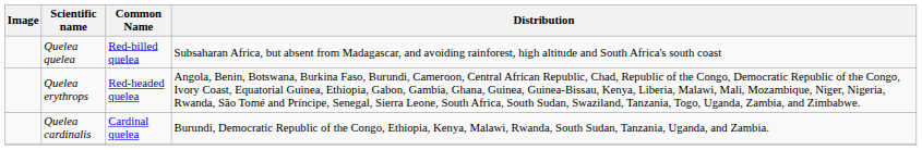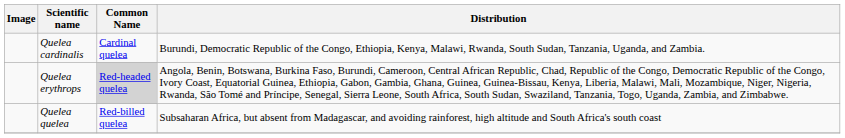 <table class="wikitable">
 <tr>
 <th>Image</th>
 <th>Scientific name</th>
 <th>Common Name</th>
 <th>Distribution</th>
 </tr>
 <tr>
 <td></td>
+<td><em>Quelea cardinalis</em></td>
+<td><a href='#'>Cardinal quelea</a></td>
+<td>Burundi, Democratic Republic of the Congo, Ethiopia, Kenya, Malawi, Rwanda, South Sudan, Tanzania, Uganda, and Zambia.</td>
+</tr>
+<tr>
+<td></td>
+<td><em>Quelea erythrops</em></td>
+<td style="background: lightgrey;"><a href='#'>Red-headed quelea</a></td>
+<td>Angola, Benin, Botswana, Burkina Faso, Burundi, Cameroon, Central African Republic, Chad, Republic of the Congo, Democratic Republic of the Congo, Ivory Coast, Equatorial Guinea, Ethiopia, Gabon, Gambia, Ghana, Guinea, Guinea-Bissau, Kenya, Liberia, Malawi, Mali, Mozambique, Niger, Nigeria, Rwanda, São Tomé and Príncipe, Senegal, Sierra Leone, South Africa, South Sudan, Swaziland, Tanzania, Togo, Uganda, Zambia, and Zimbabwe.</td>
+</tr>
+<tr>
+<td></td>
 <td><em>Quelea quelea</em></td>
 <td><a href='#'>Red-billed quelea</a></td>
 <td>Subsaharan Africa, but absent from Madagascar, and avoiding rainforest, high altitude and South Africa's south coast</td>
 </tr>
 <tr>
-<td></td>
-<td><em>Quelea erythrops</em></td>
-<td><a href='#'>Red-headed quelea</a></td>
-<td>Angola, Benin, Botswana, Burkina Faso, Burundi, Cameroon, Central African Republic, Chad, Republic of the Congo, Democratic Republic of the Congo, Ivory Coast, Equatorial Guinea, Ethiopia, Gabon, Gambia, Ghana, Guinea, Guinea-Bissau, Kenya, Liberia, Malawi, Mali, Mozambique, Niger, Nigeria, Rwanda, São Tomé and Príncipe, Senegal, Sierra Leone, South Africa, South Sudan, Swaziland, Tanzania, Togo, Uganda, Zambia, and Zimbabwe.</td>
-</tr>
-<tr>
-<td></td>
-<td><em>Quelea cardinalis</em></td>
-<td><a href='#'>Cardinal quelea</a></td>
-<td>Burundi, Democratic Republic of the Congo, Ethiopia, Kenya, Malawi, Rwanda, South Sudan, Tanzania, Uganda, and Zambia.</td>
-</tr>
-<tr>
 </tr>
 </table>
